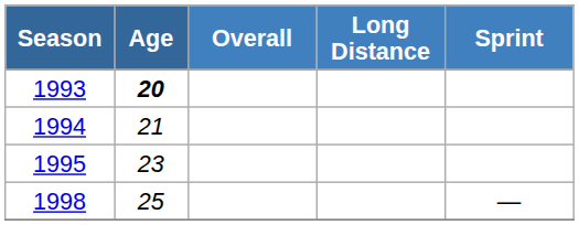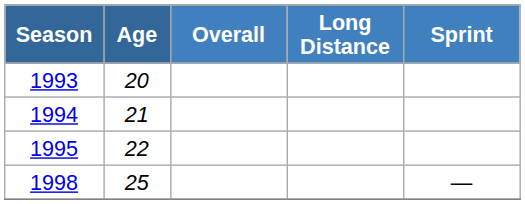 <table class="wikitable" style="font-size:95%; text-align:center; border:grey solid 1px; border-collapse:collapse; background:#ffffff;">
 <tr>
 <th style="background-color:#369; color:white; width:60px;" rowspan="2"> Season </th>
 <th style="background-color:#369; color:white; width:40px;" rowspan="2"> Age </th>
 </tr>
 <tr>
 <th style="background-color:#4180be; color:white; width:75px;">Overall</th>
 <th style="background-color:#4180be; color:white; width:75px;">Long Distance</th>
 <th style="background-color:#4180be; color:white; width:75px;">Sprint</th>
 </tr>
 <tr>
 <td><a href='#'>1993</a></td>
-<td><strong><em>20</em></strong></td>
+<td><em>20</em></td>
 <td></td>
 <td></td>
 <td></td>
 </tr>
 <tr>
 <td><a href='#'>1994</a></td>
 <td><em>21</em></td>
 <td></td>
 <td></td>
 <td></td>
 </tr>
 <tr>
 <td><a href='#'>1995</a></td>
-<td><em>23</em></td>
+<td><em>22</em></td>
 <td></td>
 <td></td>
 <td></td>
 </tr>
 <tr>
 <td><a href='#'>1998</a></td>
 <td><em>25</em></td>
 <td></td>
 <td></td>
 <td>—</td>
 </tr>
 <tr>
 </tr>
 </table>
